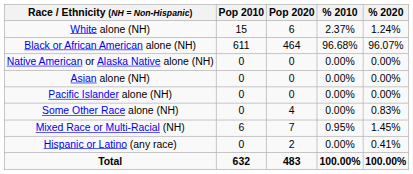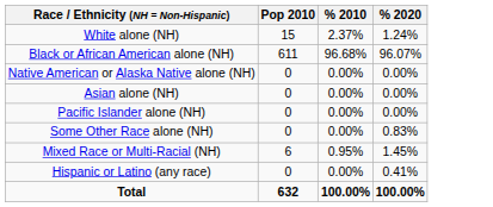 <table class="wikitable" style="text-align:center;">
 <tr>
 <th>Race / Ethnicity <small>(<em>NH = Non-Hispanic</em>)</small></th>
 <th>Pop 2010</th>
-<th>Pop 2020</th>
 <th>% 2010</th>
 <th>% 2020</th>
 </tr>
 <tr>
 <td><a href='#'>White</a> alone (NH)</td>
 <td>15</td>
-<td>6</td>
 <td>2.37%</td>
 <td>1.24%</td>
 </tr>
 <tr>
 <td><a href='#'>Black or African American</a> alone (NH)</td>
 <td>611</td>
-<td>464</td>
 <td>96.68%</td>
 <td>96.07%</td>
 </tr>
 <tr>
 <td><a href='#'>Native American</a> or <a href='#'>Alaska Native</a> alone (NH)</td>
-<td>0</td>
 <td>0</td>
 <td>0.00%</td>
 <td>0.00%</td>
 </tr>
 <tr>
 <td><a href='#'>Asian</a> alone (NH)</td>
 <td>0</td>
-<td>0</td>
 <td>0.00%</td>
 <td>0.00%</td>
 </tr>
 <tr>
 <td><a href='#'>Pacific Islander</a> alone (NH)</td>
-<td>0</td>
 <td>0</td>
 <td>0.00%</td>
 <td>0.00%</td>
 </tr>
 <tr>
 <td><a href='#'>Some Other Race</a> alone (NH)</td>
 <td>0</td>
-<td>4</td>
 <td>0.00%</td>
 <td>0.83%</td>
 </tr>
 <tr>
 <td><a href='#'>Mixed Race or Multi-Racial</a> (NH)</td>
 <td>6</td>
-<td>7</td>
 <td>0.95%</td>
 <td>1.45%</td>
 </tr>
 <tr>
 <td><a href='#'>Hispanic or Latino</a> (any race)</td>
 <td>0</td>
-<td>2</td>
 <td>0.00%</td>
 <td>0.41%</td>
 </tr>
 <tr>
 <td><strong>Total</strong></td>
 <td><strong>632</strong></td>
-<td><strong>483</strong></td>
 <td><strong>100.00%</strong></td>
 <td><strong>100.00%</strong></td>
 </tr>
 </table>
